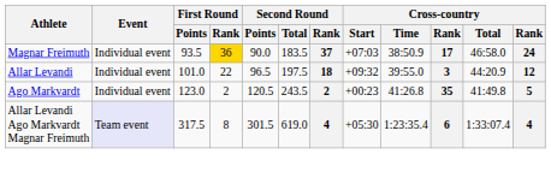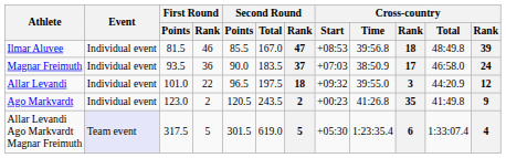 <table class="wikitable" style="font-size:90%">
 <tr>
 <th rowspan="2">Athlete</th>
 <th rowspan="2">Event</th>
 <th colspan="2">First Round</th>
 <th colspan="3">Second Round</th>
 <th colspan="5">Cross-country</th>
 </tr>
 <tr>
 <th>Points</th>
 <th>Rank</th>
 <th>Points</th>
 <th>Total</th>
 <th>Rank</th>
 <th>Start</th>
 <th>Time</th>
 <th>Rank</th>
 <th>Total</th>
 <th>Rank</th>
 </tr>
 <tr>
+<td><a href='#'>Ilmar Aluvee</a></td>
+<td>Individual event</td>
+<td align="center">81.5</td>
+<td align="center">46</td>
+<td align="center">85.5</td>
+<td align="center">167.0</td>
+<th align="center">47</th>
+<td align="center">+08:53</td>
+<td align="center">39:56.8</td>
+<th align="center">18</th>
+<td align="center">48:49.8</td>
+<th align="center">39</th>
+</tr>
+<tr>
 <td><a href='#'>Magnar Freimuth</a></td>
 <td>Individual event</td>
 <td align="center">93.5</td>
-<td align="center" style="background: gold;">36</td>
+<td align="center">36</td>
 <td align="center">90.0</td>
 <td align="center">183.5</td>
 <th align="center">37</th>
 <td align="center">+07:03</td>
 <td align="center">38:50.9</td>
 <th align="center">17</th>
 <td align="center">46:58.0</td>
 <th align="center">24</th>
 </tr>
 <tr>
 <td><a href='#'>Allar Levandi</a></td>
 <td>Individual event</td>
 <td align="center">101.0</td>
 <td align="center">22</td>
 <td align="center">96.5</td>
 <td align="center">197.5</td>
 <th align="center">18</th>
 <td align="center">+09:32</td>
 <td align="center">39:55.0</td>
 <th align="center">3</th>
 <td align="center">44:20.9</td>
 <th align="center">12</th>
 </tr>
 <tr>
 <td><a href='#'>Ago Markvardt</a></td>
 <td>Individual event</td>
 <td align="center">123.0</td>
 <td align="center">2</td>
 <td align="center">120.5</td>
 <td align="center">243.5</td>
 <th align="center">2</th>
 <td align="center">+00:23</td>
 <td align="center">41:26.8</td>
 <th align="center">35</th>
 <td align="center">41:49.8</td>
-<th align="center">5</th>
+<th align="center">9</th>
 </tr>
 <tr>
 <td>Allar Levandi<br>Ago Markvardt<br>Magnar Freimuth</td>
 <td style="background: lavender;">Team event</td>
 <td align="center">317.5</td>
-<td align="center">8</td>
+<td align="center">5</td>
 <td align="center">301.5</td>
 <td align="center">619.0</td>
-<th align="center">4</th>
+<th align="center">5</th>
 <td align="center">+05:30</td>
 <td align="center">1:23:35.4</td>
 <th align="center">6</th>
 <td align="center">1:33:07.4</td>
 <th align="center">4</th>
 </tr>
 </table>
